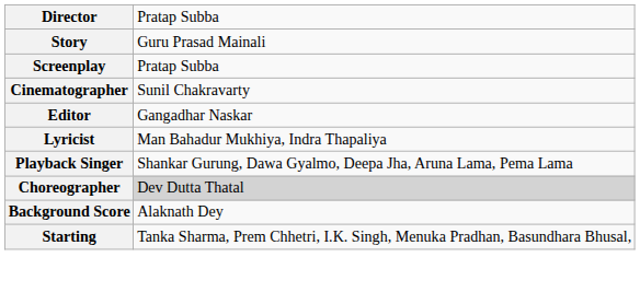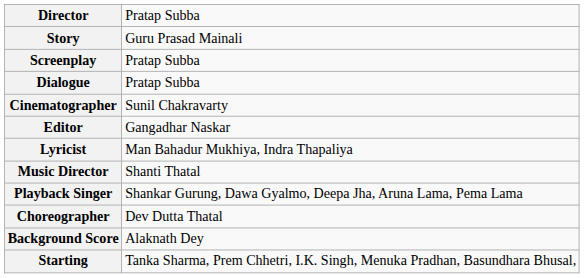 <table class="wikitable">
 <tr>
 <th>Director</th>
 <td>Pratap Subba</td>
 </tr>
 <tr>
 <th>Story</th>
 <td>Guru Prasad Mainali</td>
 </tr>
 <tr>
 <th>Screenplay</th>
+<td>Pratap Subba</td>
+</tr>
+<tr>
+<th>Dialogue</th>
 <td>Pratap Subba</td>
 </tr>
 <tr>
 <th>Cinematographer</th>
 <td>Sunil Chakravarty</td>
 </tr>
 <tr>
 <th>Editor</th>
 <td>Gangadhar Naskar</td>
 </tr>
 <tr>
 <th>Lyricist</th>
 <td>Man Bahadur Mukhiya, Indra Thapaliya</td>
 </tr>
 <tr>
+<th>Music Director</th>
+<td>Shanti Thatal</td>
+</tr>
+<tr>
 <th>Playback Singer</th>
 <td>Shankar Gurung, Dawa Gyalmo, Deepa Jha, Aruna Lama, Pema Lama</td>
 </tr>
 <tr>
 <th>Choreographer</th>
-<td style="background: lightgrey;">Dev Dutta Thatal</td>
+<td>Dev Dutta Thatal</td>
 </tr>
 <tr>
 <th>Background Score</th>
 <td>Alaknath Dey</td>
 </tr>
 <tr>
 <th>Starting</th>
 <td>Tanka Sharma, Prem Chhetri, I.K. Singh, Menuka Pradhan, Basundhara Bhusal,</td>
 </tr>
 </table>
